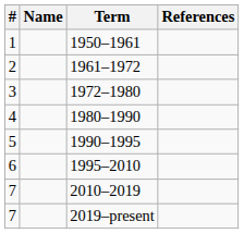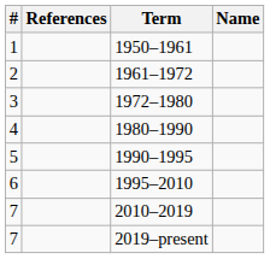 <table class="wikitable sortable" border="1">
 <tr>
 <th>#</th>
+<th class="unsortable">References</th>
+<th>Term</th>
 <th>Name</th>
-<th>Term</th>
-<th class="unsortable">References</th>
 </tr>
 <tr>
 <td>1</td>
+<td align="center"></td>
+<td>1950–1961</td>
 <td></td>
-<td>1950–1961</td>
-<td align="center"></td>
 </tr>
 <tr>
 <td>2</td>
+<td align="center"></td>
+<td>1961–1972</td>
 <td></td>
-<td>1961–1972</td>
-<td align="center"></td>
 </tr>
 <tr>
 <td>3</td>
+<td align="center"></td>
+<td>1972–1980</td>
 <td></td>
-<td>1972–1980</td>
-<td align="center"></td>
 </tr>
 <tr>
 <td>4</td>
+<td align="center"></td>
+<td>1980–1990</td>
 <td></td>
-<td>1980–1990</td>
-<td align="center"></td>
 </tr>
 <tr>
 <td>5</td>
+<td align="center"></td>
+<td>1990–1995</td>
 <td></td>
-<td>1990–1995</td>
-<td align="center"></td>
 </tr>
 <tr>
 <td>6</td>
+<td align="center"></td>
+<td>1995–2010</td>
 <td></td>
-<td>1995–2010</td>
-<td align="center"></td>
 </tr>
 <tr>
 <td>7</td>
+<td align="center"></td>
+<td>2010–2019</td>
 <td></td>
-<td>2010–2019</td>
-<td align="center"></td>
 </tr>
 <tr>
 <td>7</td>
+<td align="center"></td>
+<td>2019–present</td>
 <td></td>
-<td>2019–present</td>
-<td align="center"></td>
 </tr>
 </table>
